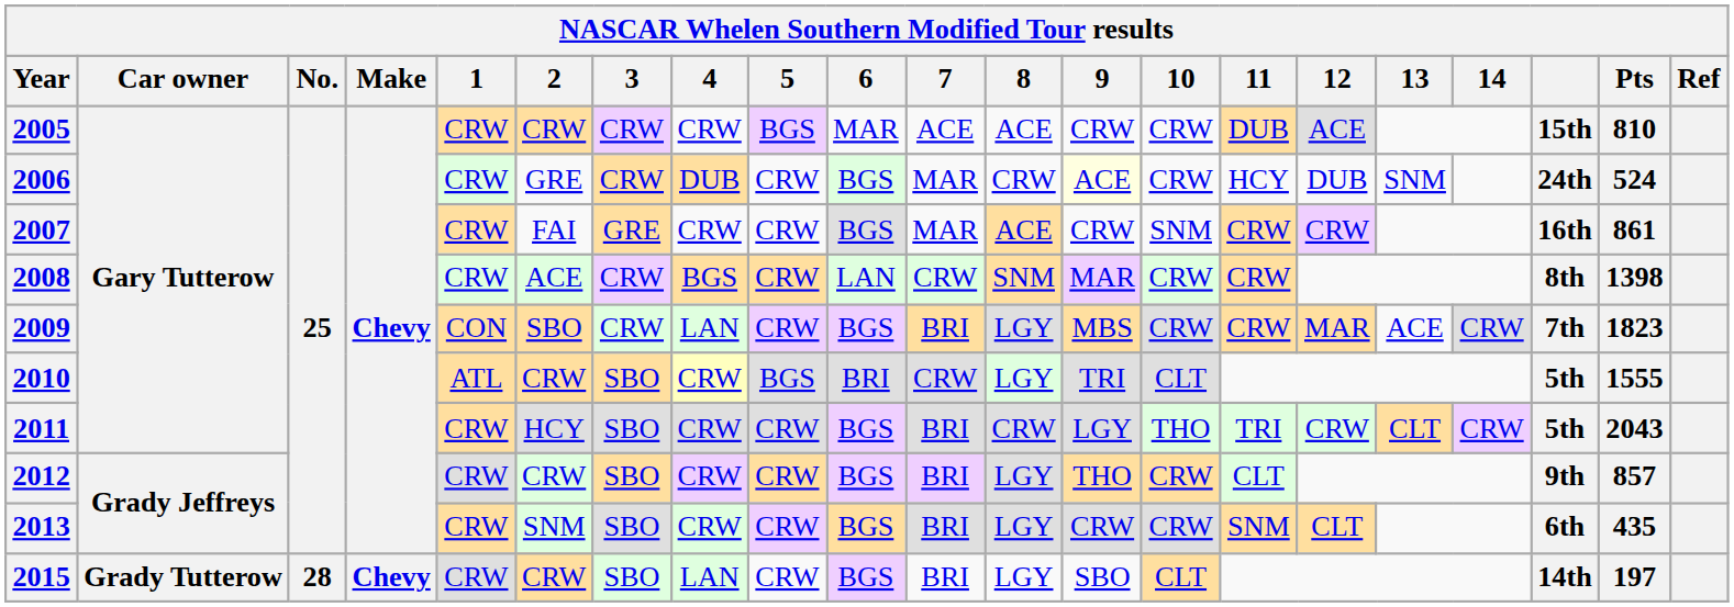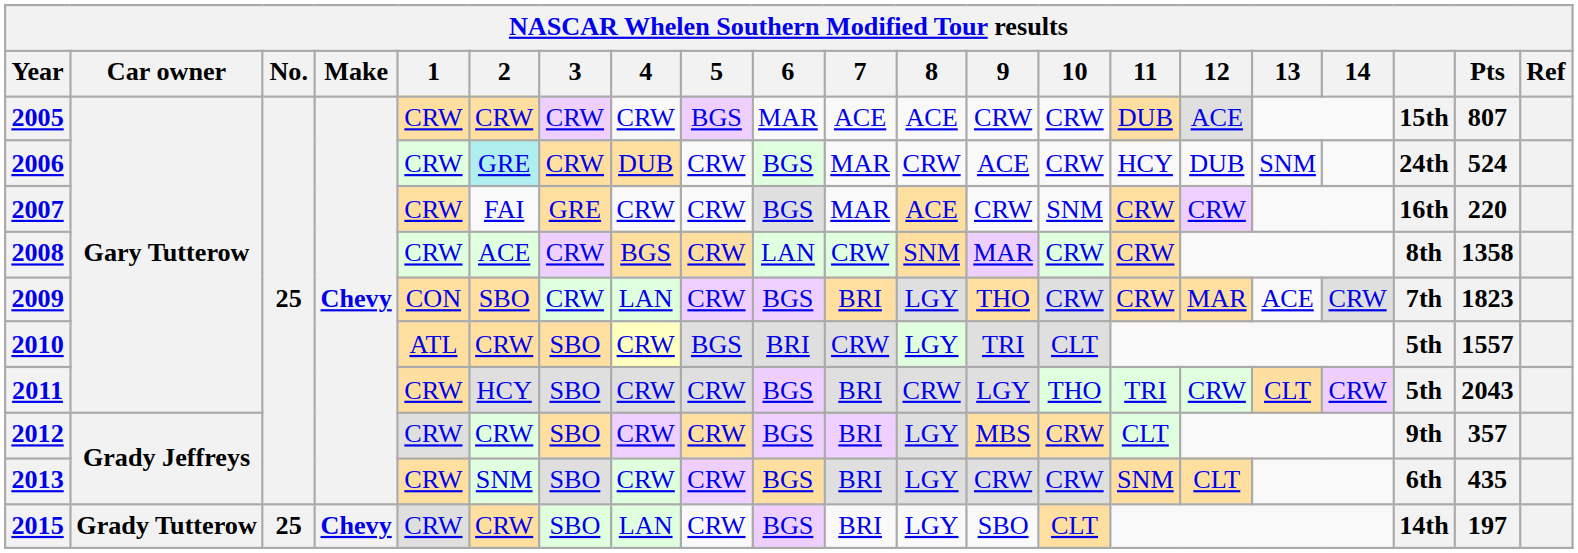 <table class="wikitable" style="text-align:center; font-size:75%">
 <tr>
 <th colspan=21><a href='#'>NASCAR Whelen Southern Modified Tour</a> results</th>
 </tr>
 <tr>
 <th>Year</th>
 <th>Car owner</th>
 <th>No.</th>
 <th>Make</th>
 <th>1</th>
 <th>2</th>
 <th>3</th>
 <th>4</th>
 <th>5</th>
 <th>6</th>
 <th>7</th>
 <th>8</th>
 <th>9</th>
 <th>10</th>
 <th>11</th>
 <th>12</th>
 <th>13</th>
 <th>14</th>
 <th></th>
 <th>Pts</th>
 <th>Ref</th>
 </tr>
 <tr>
 <th><a href='#'>2005</a></th>
 <th rowspan=7>Gary Tutterow</th>
 <th rowspan=9>25</th>
 <th rowspan=9><a href='#'>Chevy</a></th>
 <td style="background:#FFDF9F;"><a href='#'>CRW</a><br></td>
 <td style="background:#FFDF9F;"><a href='#'>CRW</a><br></td>
 <td style="background:#EFCFFF;"><a href='#'>CRW</a><br></td>
 <td><a href='#'>CRW</a></td>
 <td style="background:#EFCFFF;"><a href='#'>BGS</a><br></td>
 <td><a href='#'>MAR</a></td>
 <td><a href='#'>ACE</a></td>
 <td><a href='#'>ACE</a></td>
 <td><a href='#'>CRW</a></td>
 <td><a href='#'>CRW</a></td>
 <td style="background:#FFDF9F;"><a href='#'>DUB</a><br></td>
 <td style="background:#DFDFDF;"><a href='#'>ACE</a><br></td>
 <td colspan=2></td>
 <th>15th</th>
-<th>810</th>
+<th>807</th>
 <th></th>
 </tr>
 <tr>
 <th><a href='#'>2006</a></th>
 <td style="background:#DFFFDF;"><a href='#'>CRW</a><br></td>
-<td><a href='#'>GRE</a></td>
+<td style="background: paleturquoise;"><a href='#'>GRE</a></td>
 <td style="background:#FFDF9F;"><a href='#'>CRW</a><br></td>
 <td style="background:#FFDF9F;"><a href='#'>DUB</a><br></td>
 <td><a href='#'>CRW</a></td>
 <td style="background:#DFFFDF;"><a href='#'>BGS</a><br></td>
 <td><a href='#'>MAR</a></td>
 <td><a href='#'>CRW</a></td>
-<td style="background: lightyellow;"><a href='#'>ACE</a></td>
+<td><a href='#'>ACE</a></td>
 <td><a href='#'>CRW</a></td>
 <td><a href='#'>HCY</a></td>
 <td><a href='#'>DUB</a></td>
 <td><a href='#'>SNM</a></td>
 <td></td>
 <th>24th</th>
 <th>524</th>
 <th></th>
 </tr>
 <tr>
 <th><a href='#'>2007</a></th>
 <td style="background:#FFDF9F;"><a href='#'>CRW</a><br></td>
 <td><a href='#'>FAI</a></td>
 <td style="background:#FFDF9F;"><a href='#'>GRE</a><br></td>
 <td><a href='#'>CRW</a></td>
 <td><a href='#'>CRW</a></td>
 <td style="background:#DFDFDF;"><a href='#'>BGS</a><br></td>
 <td><a href='#'>MAR</a></td>
 <td style="background:#FFDF9F;"><a href='#'>ACE</a><br></td>
 <td><a href='#'>CRW</a></td>
 <td><a href='#'>SNM</a></td>
 <td style="background:#FFDF9F;"><a href='#'>CRW</a><br></td>
 <td style="background:#EFCFFF;"><a href='#'>CRW</a><br></td>
 <td colspan=2></td>
 <th>16th</th>
-<th>861</th>
+<th>220</th>
 <th></th>
 </tr>
 <tr>
 <th><a href='#'>2008</a></th>
 <td style="background:#DFFFDF;"><a href='#'>CRW</a><br></td>
 <td style="background:#DFFFDF;"><a href='#'>ACE</a><br></td>
 <td style="background:#EFCFFF;"><a href='#'>CRW</a><br></td>
 <td style="background:#FFDF9F;"><a href='#'>BGS</a><br></td>
 <td style="background:#FFDF9F;"><a href='#'>CRW</a><br></td>
 <td style="background:#DFFFDF;"><a href='#'>LAN</a><br></td>
 <td style="background:#DFFFDF;"><a href='#'>CRW</a><br></td>
 <td style="background:#FFDF9F;"><a href='#'>SNM</a><br></td>
 <td style="background:#EFCFFF;"><a href='#'>MAR</a><br></td>
 <td style="background:#DFFFDF;"><a href='#'>CRW</a><br></td>
 <td style="background:#FFDF9F;"><a href='#'>CRW</a><br></td>
 <td colspan=3></td>
 <th>8th</th>
-<th>1398</th>
+<th>1358</th>
 <th></th>
 </tr>
 <tr>
 <th><a href='#'>2009</a></th>
 <td style="background:#FFDF9F;"><a href='#'>CON</a><br></td>
 <td style="background:#FFDF9F;"><a href='#'>SBO</a><br></td>
 <td style="background:#DFFFDF;"><a href='#'>CRW</a><br></td>
 <td style="background:#DFFFDF;"><a href='#'>LAN</a><br></td>
 <td style="background:#EFCFFF;"><a href='#'>CRW</a><br></td>
 <td style="background:#EFCFFF;"><a href='#'>BGS</a><br></td>
 <td style="background:#FFDF9F;"><a href='#'>BRI</a><br></td>
 <td style="background:#DFDFDF;"><a href='#'>LGY</a><br></td>
-<td style="background:#FFDF9F;"><a href='#'>MBS</a><br></td>
+<td style="background:#FFDF9F;"><a href='#'>THO</a><br></td>
 <td style="background:#DFDFDF;"><a href='#'>CRW</a><br></td>
 <td style="background:#FFDF9F;"><a href='#'>CRW</a><br></td>
 <td style="background:#FFDF9F;"><a href='#'>MAR</a><br></td>
 <td><a href='#'>ACE</a></td>
 <td style="background:#DFDFDF;"><a href='#'>CRW</a><br></td>
 <th>7th</th>
 <th>1823</th>
 <th></th>
 </tr>
 <tr>
 <th><a href='#'>2010</a></th>
 <td style="background:#FFDF9F;"><a href='#'>ATL</a><br></td>
 <td style="background:#FFDF9F;"><a href='#'>CRW</a><br></td>
 <td style="background:#FFDF9F;"><a href='#'>SBO</a><br></td>
 <td style="background:#FFFFBF;"><a href='#'>CRW</a><br></td>
 <td style="background:#DFDFDF;"><a href='#'>BGS</a><br></td>
 <td style="background:#DFDFDF;"><a href='#'>BRI</a><br></td>
 <td style="background:#DFDFDF;"><a href='#'>CRW</a><br></td>
 <td style="background:#DFFFDF;"><a href='#'>LGY</a><br></td>
 <td style="background:#DFDFDF;"><a href='#'>TRI</a><br></td>
 <td style="background:#DFDFDF;"><a href='#'>CLT</a><br></td>
 <td colspan=4></td>
 <th>5th</th>
-<th>1555</th>
+<th>1557</th>
 <th></th>
 </tr>
 <tr>
 <th><a href='#'>2011</a></th>
 <td style="background:#FFDF9F;"><a href='#'>CRW</a><br></td>
 <td style="background:#DFDFDF;"><a href='#'>HCY</a><br></td>
 <td style="background:#DFDFDF;"><a href='#'>SBO</a><br></td>
 <td style="background:#DFDFDF;"><a href='#'>CRW</a><br></td>
 <td style="background:#DFDFDF;"><a href='#'>CRW</a><br></td>
 <td style="background:#EFCFFF;"><a href='#'>BGS</a><br></td>
 <td style="background:#DFDFDF;"><a href='#'>BRI</a><br></td>
 <td style="background:#DFDFDF;"><a href='#'>CRW</a><br></td>
 <td style="background:#DFDFDF;"><a href='#'>LGY</a><br></td>
 <td style="background:#DFFFDF;"><a href='#'>THO</a><br></td>
 <td style="background:#DFFFDF;"><a href='#'>TRI</a><br></td>
 <td style="background:#DFFFDF;"><a href='#'>CRW</a><br></td>
 <td style="background:#FFDF9F;"><a href='#'>CLT</a><br></td>
 <td style="background:#EFCFFF;"><a href='#'>CRW</a><br></td>
 <th>5th</th>
 <th>2043</th>
 <th></th>
 </tr>
 <tr>
 <th><a href='#'>2012</a></th>
 <th rowspan=2>Grady Jeffreys</th>
 <td style="background:#DFDFDF;"><a href='#'>CRW</a><br></td>
 <td style="background:#DFFFDF;"><a href='#'>CRW</a><br></td>
 <td style="background:#FFDF9F;"><a href='#'>SBO</a><br></td>
 <td style="background:#EFCFFF;"><a href='#'>CRW</a><br></td>
 <td style="background:#FFDF9F;"><a href='#'>CRW</a><br></td>
 <td style="background:#EFCFFF;"><a href='#'>BGS</a><br></td>
 <td style="background:#EFCFFF;"><a href='#'>BRI</a><br></td>
 <td style="background:#DFDFDF;"><a href='#'>LGY</a><br></td>
-<td style="background:#FFDF9F;"><a href='#'>THO</a><br></td>
+<td style="background:#FFDF9F;"><a href='#'>MBS</a><br></td>
 <td style="background:#FFDF9F;"><a href='#'>CRW</a><br></td>
 <td style="background:#DFFFDF;"><a href='#'>CLT</a><br></td>
 <td colspan=3></td>
 <th>9th</th>
-<th>857</th>
+<th>357</th>
 <th></th>
 </tr>
 <tr>
 <th><a href='#'>2013</a></th>
 <td style="background:#FFDF9F;"><a href='#'>CRW</a><br></td>
 <td style="background:#DFFFDF;"><a href='#'>SNM</a><br></td>
 <td style="background:#DFDFDF;"><a href='#'>SBO</a><br></td>
 <td style="background:#DFFFDF;"><a href='#'>CRW</a><br></td>
 <td style="background:#EFCFFF;"><a href='#'>CRW</a><br></td>
 <td style="background:#FFDF9F;"><a href='#'>BGS</a><br></td>
 <td style="background:#DFDFDF;"><a href='#'>BRI</a><br></td>
 <td style="background:#DFDFDF;"><a href='#'>LGY</a><br></td>
 <td style="background:#DFDFDF;"><a href='#'>CRW</a><br></td>
 <td style="background:#DFDFDF;"><a href='#'>CRW</a><br></td>
 <td style="background:#FFDF9F;"><a href='#'>SNM</a><br></td>
 <td style="background:#FFDF9F;"><a href='#'>CLT</a><br></td>
 <td colspan=2></td>
 <th>6th</th>
 <th>435</th>
 <th></th>
 </tr>
 <tr>
 <th><a href='#'>2015</a></th>
 <th>Grady Tutterow</th>
-<th>28</th>
+<th>25</th>
 <th><a href='#'>Chevy</a></th>
 <td style="background:#DFDFDF;"><a href='#'>CRW</a><br></td>
 <td style="background:#FFDF9F;"><a href='#'>CRW</a><br></td>
 <td style="background:#DFFFDF;"><a href='#'>SBO</a><br></td>
 <td style="background:#DFFFDF;"><a href='#'>LAN</a><br></td>
 <td><a href='#'>CRW</a></td>
 <td style="background:#EFCFFF;"><a href='#'>BGS</a><br></td>
 <td><a href='#'>BRI</a></td>
 <td><a href='#'>LGY</a></td>
 <td><a href='#'>SBO</a></td>
 <td style="background:#FFDF9F;"><a href='#'>CLT</a><br></td>
 <td colspan=4></td>
 <th>14th</th>
 <th>197</th>
 <th></th>
 </tr>
 </table>
